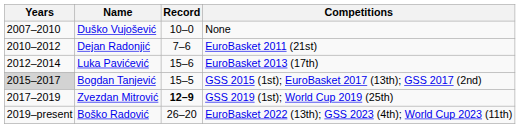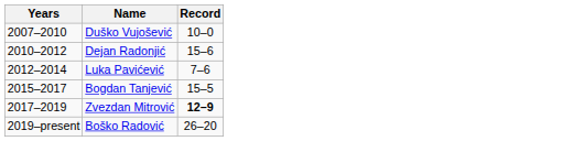 <table class="wikitable">
 <tr>
 <th>Years</th>
 <th>Name</th>
 <th>Record</th>
-<th>Competitions</th>
 </tr>
 <tr>
 <td>2007–2010</td>
 <td> <a href='#'>Duško Vujošević</a></td>
 <td align=center>10–0</td>
-<td>None</td>
 </tr>
 <tr>
 <td>2010–2012</td>
 <td> <a href='#'>Dejan Radonjić</a></td>
-<td align=center>7–6</td>
-<td><a href='#'>EuroBasket 2011</a> (21st)</td>
+<td align=center>15–6</td>
 </tr>
 <tr>
 <td>2012–2014</td>
 <td> <a href='#'>Luka Pavićević</a></td>
-<td align=center>15–6</td>
-<td><a href='#'>EuroBasket 2013</a> (17th)</td>
+<td align=center>7–6</td>
 </tr>
 <tr>
-<td style="background: lightgrey;">2015–2017</td>
+<td>2015–2017</td>
 <td> <a href='#'>Bogdan Tanjević</a></td>
 <td align=center>15–5</td>
-<td><a href='#'>GSS 2015</a> (1st); <a href='#'>EuroBasket 2017</a> (13th);  <a href='#'>GSS 2017</a> (2nd)</td>
 </tr>
 <tr>
 <td>2017–2019</td>
 <td> <a href='#'>Zvezdan Mitrović</a></td>
 <td align=center><strong>12–9</strong></td>
-<td><a href='#'>GSS 2019</a> (1st); <a href='#'>World Cup 2019</a> (25th)</td>
 </tr>
 <tr>
 <td>2019–present</td>
 <td> <a href='#'>Boško Radović</a></td>
 <td align=center>26–20</td>
-<td><a href='#'>EuroBasket 2022</a> (13th); <a href='#'>GSS 2023</a> (4th); <a href='#'>World Cup 2023</a> (11th)</td>
 </tr>
 </table>
